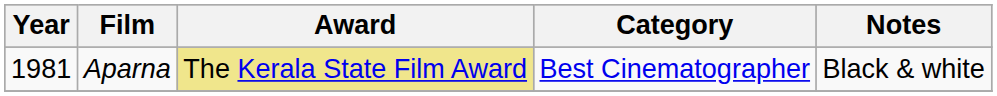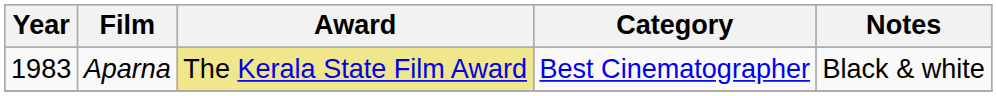 <table class="wikitable">
 <tr>
 <th>Year</th>
 <th>Film</th>
 <th>Award</th>
 <th>Category</th>
 <th>Notes</th>
 </tr>
 <tr>
-<td>1981</td>
+<td>1983</td>
 <td><em>Aparna</em></td>
 <td style="background: khaki;">The <a href='#'>Kerala State Film Award</a></td>
 <td><a href='#'>Best Cinematographer</a></td>
 <td>Black & white</td>
 </tr>
 <tr>
 </tr>
 </table>
